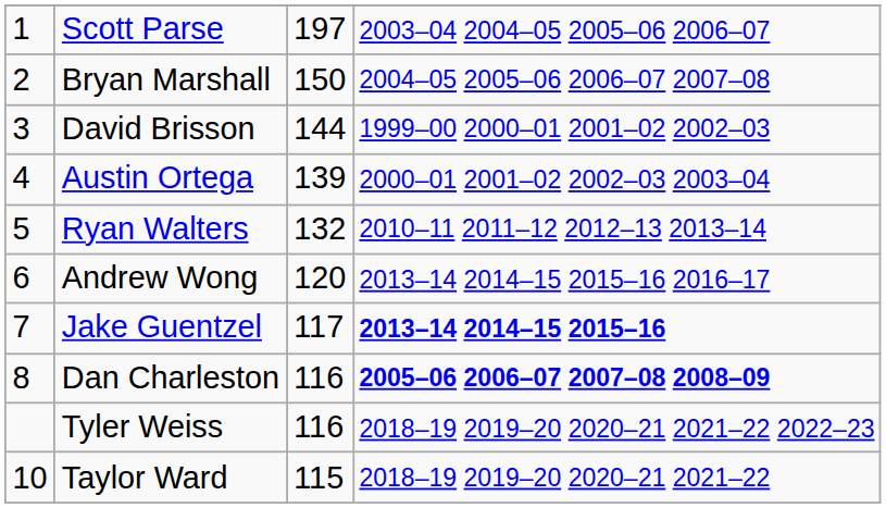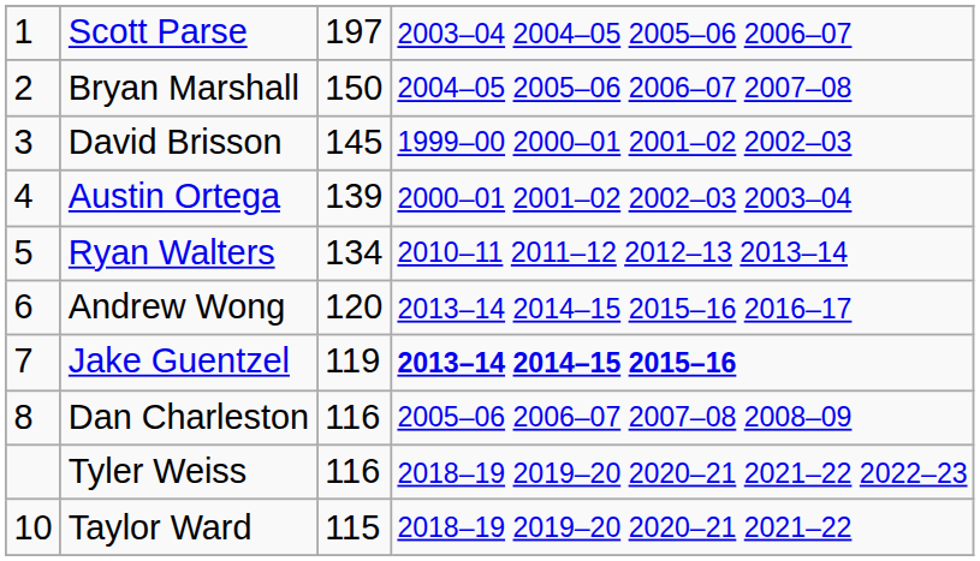 <table class="wikitable">
 <tr>
 </tr>
 <tr>
 <td>1</td>
 <td><a href='#'>Scott Parse</a></td>
 <td>197</td>
 <td style="font-size:80%;"><a href='#'>2003–04</a> <a href='#'>2004–05</a> <a href='#'>2005–06</a> <a href='#'>2006–07</a></td>
 </tr>
 <tr>
 <td>2</td>
 <td>Bryan Marshall</td>
 <td>150</td>
 <td style="font-size:80%;"><a href='#'>2004–05</a> <a href='#'>2005–06</a> <a href='#'>2006–07</a> <a href='#'>2007–08</a></td>
 </tr>
 <tr>
 <td>3</td>
 <td>David Brisson</td>
-<td>144</td>
+<td>145</td>
 <td style="font-size:80%;"><a href='#'>1999–00</a> <a href='#'>2000–01</a> <a href='#'>2001–02</a> <a href='#'>2002–03</a></td>
 </tr>
 <tr>
 <td>4</td>
 <td><a href='#'>Austin Ortega</a></td>
 <td>139</td>
 <td style="font-size:80%;"><a href='#'>2000–01</a> <a href='#'>2001–02</a> <a href='#'>2002–03</a> <a href='#'>2003–04</a></td>
 </tr>
 <tr>
 <td>5</td>
 <td><a href='#'>Ryan Walters</a></td>
-<td>132</td>
+<td>134</td>
 <td style="font-size:80%;"><a href='#'>2010–11</a> <a href='#'>2011–12</a> <a href='#'>2012–13</a> <a href='#'>2013–14</a></td>
 </tr>
 <tr>
 <td>6</td>
 <td>Andrew Wong</td>
 <td>120</td>
 <td style="font-size:80%;"><a href='#'>2013–14</a> <a href='#'>2014–15</a> <a href='#'>2015–16</a> <a href='#'>2016–17</a></td>
 </tr>
 <tr>
 <td>7</td>
 <td><a href='#'>Jake Guentzel</a></td>
-<td>117</td>
+<td>119</td>
 <td style="font-size:80%;"><strong><a href='#'>2013–14</a> <a href='#'>2014–15</a> <a href='#'>2015–16</a></strong></td>
 </tr>
 <tr>
 <td>8</td>
 <td>Dan Charleston</td>
 <td>116</td>
-<td style="font-size:80%;"><strong><a href='#'>2005–06</a> <a href='#'>2006–07</a> <a href='#'>2007–08</a> <a href='#'>2008–09</a></strong></td>
+<td style="font-size:80%;"><a href='#'>2005–06</a> <a href='#'>2006–07</a> <a href='#'>2007–08</a> <a href='#'>2008–09</a></td>
 </tr>
 <tr>
 <td></td>
 <td>Tyler Weiss</td>
 <td>116</td>
 <td style="font-size:80%;"><a href='#'>2018–19</a> <a href='#'>2019–20</a> <a href='#'>2020–21</a> <a href='#'>2021–22</a> <a href='#'>2022–23</a></td>
 </tr>
 <tr>
 <td>10</td>
 <td>Taylor Ward</td>
 <td>115</td>
 <td style="font-size:80%;"><a href='#'>2018–19</a> <a href='#'>2019–20</a> <a href='#'>2020–21</a> <a href='#'>2021–22</a></td>
 </tr>
 </table>
